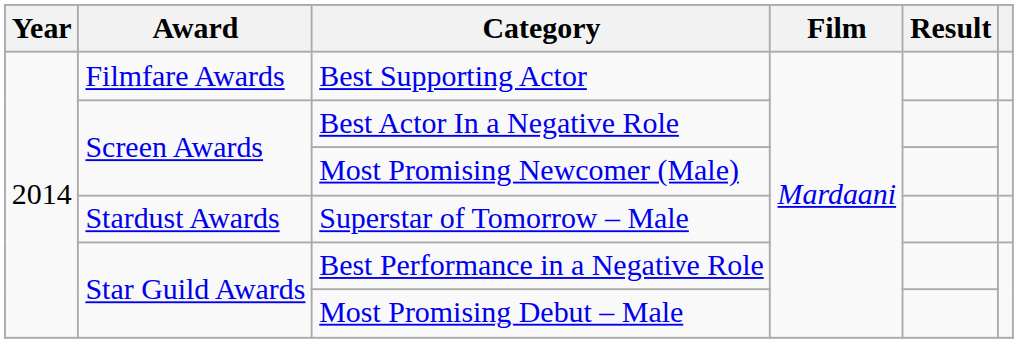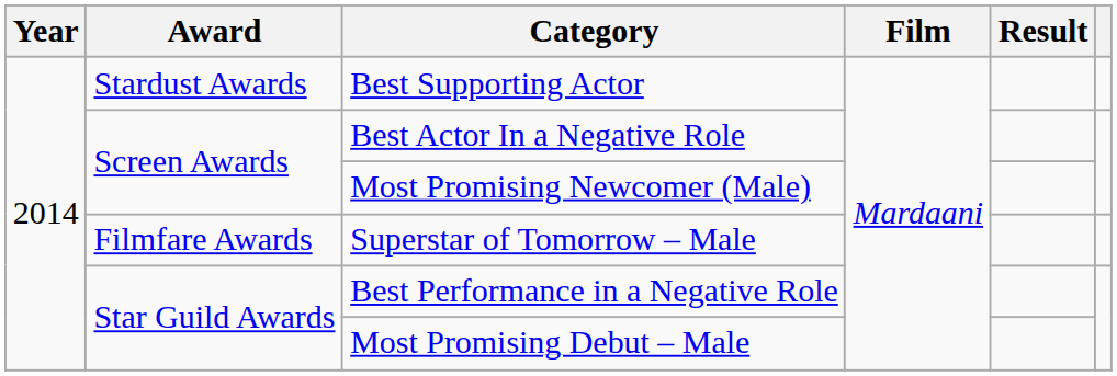 <table class="wikitable plainrowheaders">
 <tr>
 <th>Year</th>
 <th>Award</th>
 <th>Category</th>
 <th>Film</th>
 <th>Result</th>
 <th></th>
 </tr>
 <tr>
 <td rowspan="6">2014</td>
-<td><a href='#'>Filmfare Awards</a></td>
+<td><a href='#'>Stardust Awards</a></td>
 <td><a href='#'>Best Supporting Actor</a></td>
 <td rowspan="6"><em><a href='#'>Mardaani</a></em></td>
 <td></td>
 <td style="text-align: center;"></td>
 </tr>
 <tr>
 <td rowspan="2"><a href='#'>Screen Awards</a></td>
 <td><a href='#'>Best Actor In a Negative Role</a></td>
 <td></td>
 <td rowspan="2" style="text-align: center;"></td>
 </tr>
 <tr>
 <td><a href='#'>Most Promising Newcomer (Male)</a></td>
 <td></td>
 </tr>
 <tr>
-<td><a href='#'>Stardust Awards</a></td>
+<td><a href='#'>Filmfare Awards</a></td>
 <td><a href='#'>Superstar of Tomorrow – Male</a></td>
 <td></td>
 <td style="text-align: center;"></td>
 </tr>
 <tr>
 <td rowspan="2"><a href='#'>Star Guild Awards</a></td>
 <td><a href='#'>Best Performance in a Negative Role</a></td>
 <td></td>
 <td style="text-align: center;" rowspan="2"></td>
 </tr>
 <tr>
 <td><a href='#'>Most Promising Debut – Male</a></td>
 <td></td>
 </tr>
 </table>
